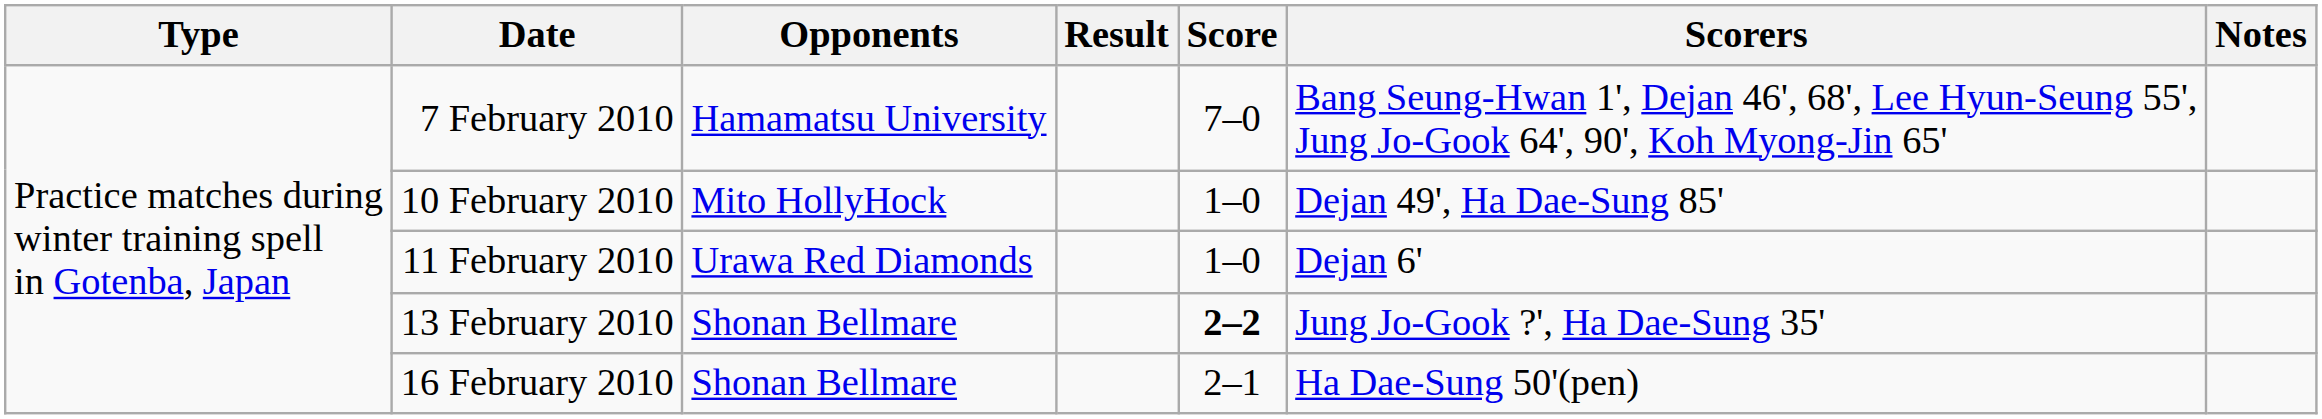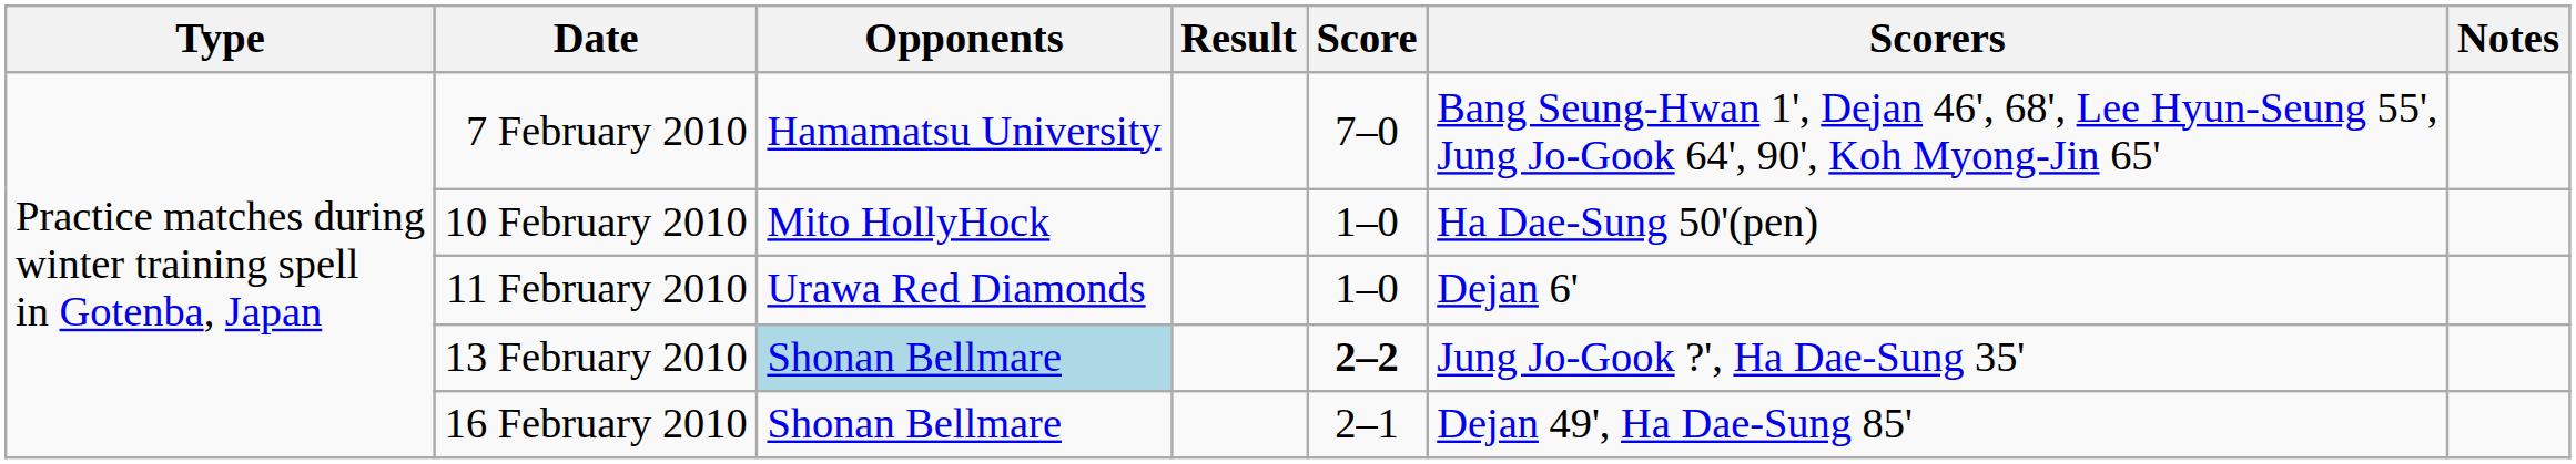 <table class="wikitable" style="text-align:center">
 <tr>
 <th>Type</th>
 <th>Date</th>
 <th>Opponents</th>
 <th>Result</th>
 <th>Score</th>
 <th>Scorers</th>
 <th>Notes</th>
 </tr>
 <tr>
 <td rowspan=5 align=left>Practice matches during<br>winter training spell <br>in <a href='#'>Gotenba</a>, <a href='#'>Japan</a></td>
 <td align=right>7 February 2010</td>
 <td align=left> <a href='#'>Hamamatsu University</a></td>
 <td></td>
 <td>7–0</td>
 <td align=left> <a href='#'>Bang Seung-Hwan</a> 1',  <a href='#'>Dejan</a> 46', 68',  <a href='#'>Lee Hyun-Seung</a> 55', <br> <a href='#'>Jung Jo-Gook</a> 64', 90',  <a href='#'>Koh Myong-Jin</a> 65'</td>
 <td></td>
 </tr>
 <tr>
 <td align=right>10 February 2010</td>
 <td align=left> <a href='#'>Mito HollyHock</a></td>
 <td></td>
 <td>1–0</td>
-<td align=left> <a href='#'>Dejan</a> 49',  <a href='#'>Ha Dae-Sung</a> 85'</td>
+<td align=left> <a href='#'>Ha Dae-Sung</a> 50'(pen)</td>
 <td></td>
 </tr>
 <tr>
 <td align=right>11 February 2010</td>
 <td align=left> <a href='#'>Urawa Red Diamonds</a></td>
 <td></td>
 <td>1–0</td>
 <td align=left> <a href='#'>Dejan</a> 6'</td>
 <td></td>
 </tr>
 <tr>
 <td align=right>13 February 2010</td>
-<td align=left> <a href='#'>Shonan Bellmare</a></td>
+<td align=left style="background: lightblue;"> <a href='#'>Shonan Bellmare</a></td>
 <td></td>
 <td><strong>2–2</strong></td>
 <td align=left> <a href='#'>Jung Jo-Gook</a> ?',  <a href='#'>Ha Dae-Sung</a> 35'</td>
 <td></td>
 </tr>
 <tr>
 <td align=right>16 February 2010</td>
 <td align=left> <a href='#'>Shonan Bellmare</a></td>
 <td></td>
 <td>2–1</td>
-<td align=left> <a href='#'>Ha Dae-Sung</a> 50'(pen)</td>
+<td align=left> <a href='#'>Dejan</a> 49',  <a href='#'>Ha Dae-Sung</a> 85'</td>
 <td></td>
 </tr>
 </table>
